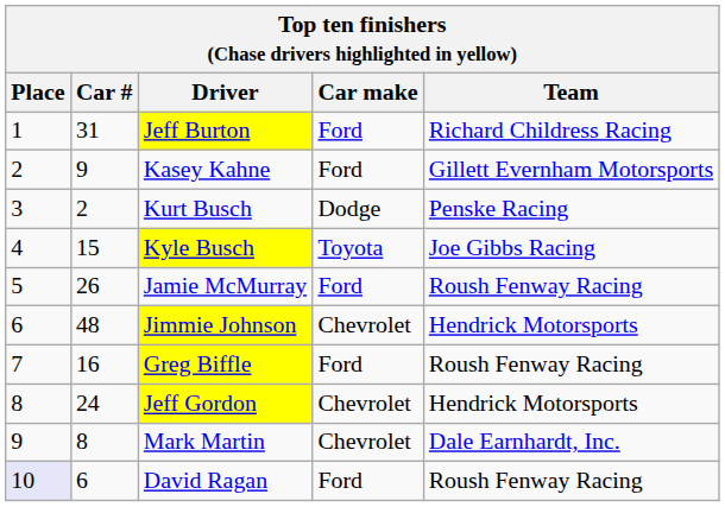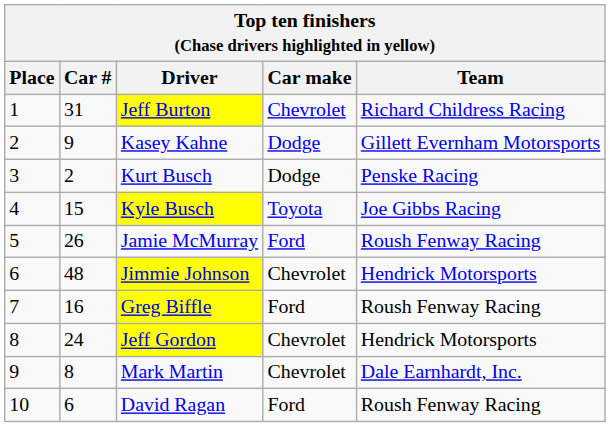 <table class="wikitable" style="font-size:90%;">
 <tr>
 <th colspan="9">Top ten finishers<br><small>(Chase drivers highlighted in yellow)</small></th>
 </tr>
 <tr>
 <th>Place</th>
 <th>Car #</th>
 <th>Driver</th>
 <th>Car make</th>
 <th>Team</th>
 </tr>
 <tr>
 <td>1</td>
 <td>31</td>
 <td style="background:yellow;"><a href='#'>Jeff Burton</a></td>
-<td><a href='#'>Ford</a></td>
+<td><a href='#'>Chevrolet</a></td>
 <td><a href='#'>Richard Childress Racing</a></td>
 </tr>
 <tr>
 <td>2</td>
 <td>9</td>
 <td><a href='#'>Kasey Kahne</a></td>
-<td>Ford</td>
+<td><a href='#'>Dodge</a></td>
 <td><a href='#'>Gillett Evernham Motorsports</a></td>
 </tr>
 <tr>
 <td>3</td>
 <td>2</td>
 <td><a href='#'>Kurt Busch</a></td>
 <td>Dodge</td>
 <td><a href='#'>Penske Racing</a></td>
 </tr>
 <tr>
 <td>4</td>
 <td>15</td>
 <td style="background:yellow;"><a href='#'>Kyle Busch</a></td>
 <td><a href='#'>Toyota</a></td>
 <td><a href='#'>Joe Gibbs Racing</a></td>
 </tr>
 <tr>
 <td>5</td>
 <td>26</td>
 <td><a href='#'>Jamie McMurray</a></td>
 <td><a href='#'>Ford</a></td>
 <td><a href='#'>Roush Fenway Racing</a></td>
 </tr>
 <tr>
 <td>6</td>
 <td>48</td>
 <td style="background:yellow;"><a href='#'>Jimmie Johnson</a></td>
 <td>Chevrolet</td>
 <td><a href='#'>Hendrick Motorsports</a></td>
 </tr>
 <tr>
 <td>7</td>
 <td>16</td>
 <td style="background:yellow;"><a href='#'>Greg Biffle</a></td>
 <td>Ford</td>
 <td>Roush Fenway Racing</td>
 </tr>
 <tr>
 <td>8</td>
 <td>24</td>
 <td style="background:yellow;"><a href='#'>Jeff Gordon</a></td>
 <td>Chevrolet</td>
 <td>Hendrick Motorsports</td>
 </tr>
 <tr>
 <td>9</td>
 <td>8</td>
 <td><a href='#'>Mark Martin</a></td>
 <td>Chevrolet</td>
 <td><a href='#'>Dale Earnhardt, Inc.</a></td>
 </tr>
 <tr>
-<td style="background: lavender;">10</td>
+<td>10</td>
 <td>6</td>
 <td><a href='#'>David Ragan</a></td>
 <td>Ford</td>
 <td>Roush Fenway Racing</td>
 </tr>
 </table>
